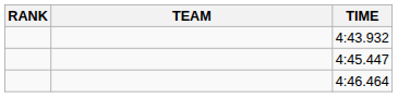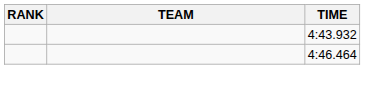 <table class="wikitable" style="font-size:95%;">
 <tr>
 <th>RANK</th>
 <th align="left" style="width: 20em">TEAM</th>
 <th !align=“right”>TIME </th>
 </tr>
 <tr>
 <td align="center"></td>
 <td></td>
 <td>4:43.932</td>
 </tr>
 <tr>
 <td align="center"></td>
 <td></td>
-<td>4:45.447</td>
-</tr>
-<tr>
-<td align="center"></td>
-<td></td>
 <td>4:46.464</td>
 </tr>
 </table>
